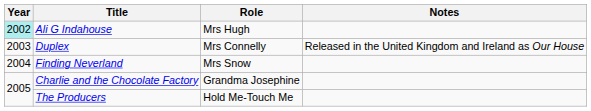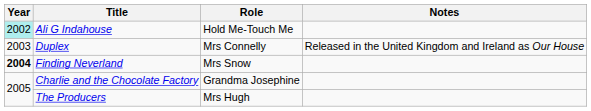 <table class="wikitable">
 <tr>
 <th>Year</th>
 <th>Title</th>
 <th>Role</th>
 <th>Notes</th>
 </tr>
 <tr>
 <td style="background: paleturquoise;">2002</td>
 <td><em><a href='#'>Ali G Indahouse</a></em></td>
-<td>Mrs Hugh</td>
+<td>Hold Me-Touch Me</td>
 <td></td>
 </tr>
 <tr>
 <td>2003</td>
 <td><em><a href='#'>Duplex</a></em></td>
 <td>Mrs Connelly</td>
 <td>Released in the United Kingdom and Ireland as <em>Our House</em></td>
 </tr>
 <tr>
-<td>2004</td>
+<td><strong>2004</strong></td>
 <td><em><a href='#'>Finding Neverland</a></em></td>
 <td>Mrs Snow</td>
 <td></td>
 </tr>
 <tr>
 <td rowspan="2">2005</td>
 <td><em><a href='#'>Charlie and the Chocolate Factory</a></em></td>
 <td>Grandma Josephine</td>
 <td></td>
 </tr>
 <tr>
 <td><em><a href='#'>The Producers</a></em></td>
-<td>Hold Me-Touch Me</td>
+<td>Mrs Hugh</td>
 <td></td>
 </tr>
 </table>
